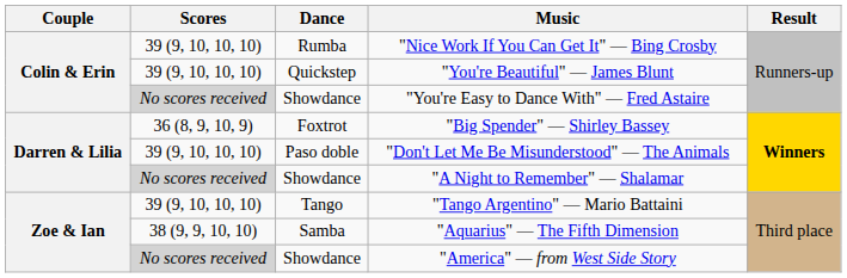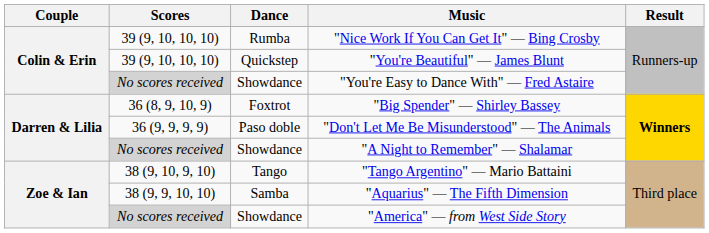 <table class="wikitable sortable" style="text-align:center; width:90%">
 <tr>
 <th scope="col">Couple</th>
 <th scope="col">Scores</th>
 <th scope="col" class="unsortable">Dance</th>
 <th scope="col" class="unsortable">Music</th>
 <th scope="col" class="unsortable">Result</th>
 </tr>
 <tr>
 <th scope="row" rowspan=3>Colin & Erin</th>
 <td>39 (9, 10, 10, 10)</td>
 <td>Rumba</td>
 <td>"<a href='#'>Nice Work If You Can Get It</a>" — <a href='#'>Bing Crosby</a></td>
 <td rowspan=3 bgcolor="silver">Runners-up</td>
 </tr>
 <tr>
 <td>39 (9, 10, 10, 10)</td>
 <td>Quickstep</td>
 <td>"<a href='#'>You're Beautiful</a>" — <a href='#'>James Blunt</a></td>
 </tr>
 <tr>
 <td bgcolor="lightgray"><em>No scores received</em></td>
 <td>Showdance</td>
 <td>"You're Easy to Dance With" — <a href='#'>Fred Astaire</a></td>
 </tr>
 <tr>
 <th scope="row" rowspan=3>Darren & Lilia</th>
 <td>36 (8, 9, 10, 9)</td>
 <td>Foxtrot</td>
 <td>"<a href='#'>Big Spender</a>" — <a href='#'>Shirley Bassey</a></td>
 <td rowspan=3 bgcolor="gold"><strong>Winners</strong></td>
 </tr>
 <tr>
-<td>39 (9, 10, 10, 10)</td>
+<td>36 (9, 9, 9, 9)</td>
 <td>Paso doble</td>
 <td>"<a href='#'>Don't Let Me Be Misunderstood</a>" — <a href='#'>The Animals</a></td>
 </tr>
 <tr>
 <td bgcolor="lightgray"><em>No scores received</em></td>
 <td>Showdance</td>
 <td>"<a href='#'>A Night to Remember</a>" — <a href='#'>Shalamar</a></td>
 </tr>
 <tr>
 <th scope="row" rowspan=3>Zoe & Ian</th>
-<td>39 (9, 10, 10, 10)</td>
+<td>38 (9, 10, 9, 10)</td>
 <td>Tango</td>
 <td>"<a href='#'>Tango Argentino</a>" — Mario Battaini</td>
 <td rowspan=3 bgcolor="tan">Third place</td>
 </tr>
 <tr>
 <td>38 (9, 9, 10, 10)</td>
 <td>Samba</td>
 <td>"<a href='#'>Aquarius</a>" — <a href='#'>The Fifth Dimension</a></td>
 </tr>
 <tr>
 <td bgcolor="lightgray"><em>No scores received</em></td>
 <td>Showdance</td>
 <td>"<a href='#'>America</a>" — <em>from <a href='#'>West Side Story</a></em></td>
 </tr>
 </table>
